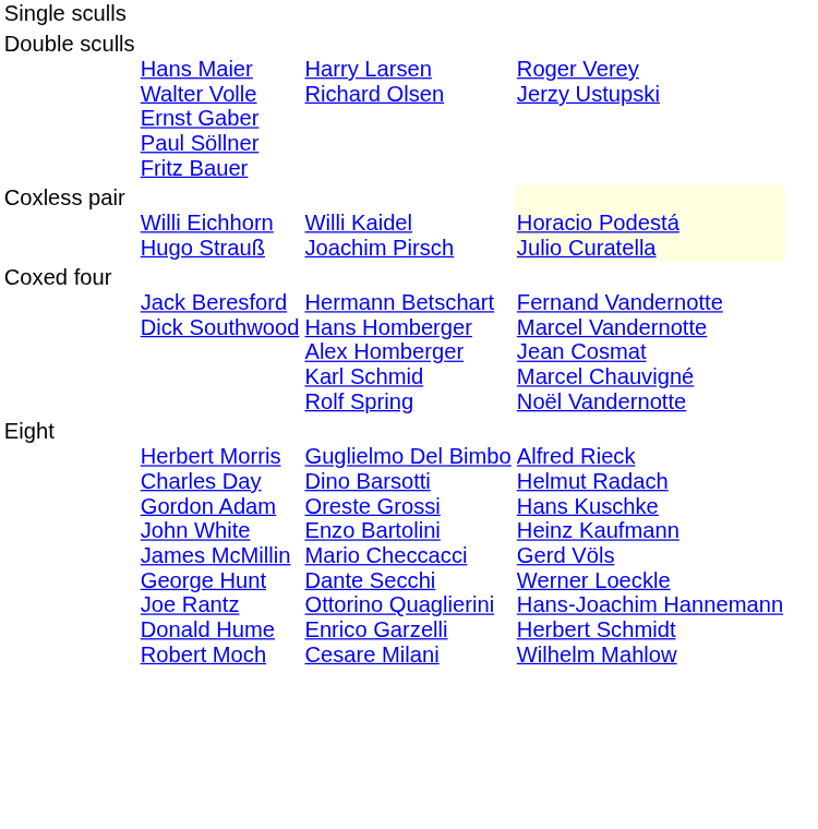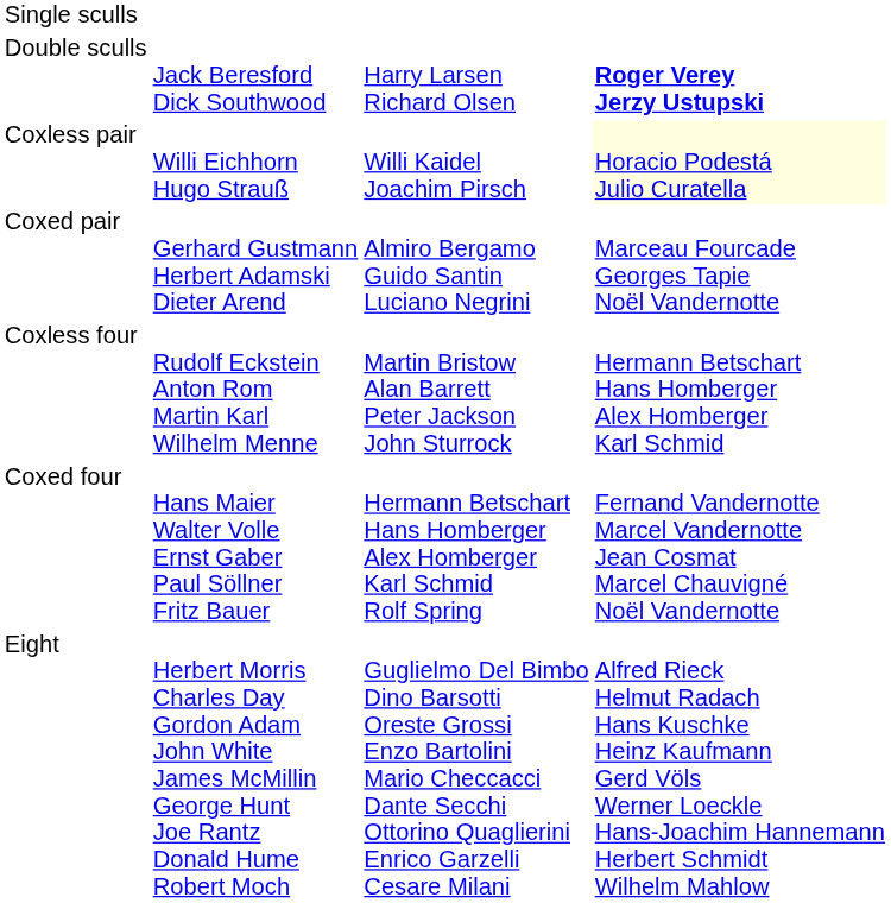 <table>
 <tr valign="top">
 <td>Single sculls<br></td>
 <td></td>
 <td></td>
 <td></td>
 </tr>
 <tr valign="top">
 <td>Double sculls<br></td>
-<td><br><a href='#'>Hans Maier</a><br><a href='#'>Walter Volle</a><br><a href='#'>Ernst Gaber</a><br><a href='#'>Paul Söllner</a><br><a href='#'>Fritz Bauer</a></td>
+<td><br><a href='#'>Jack Beresford</a><br><a href='#'>Dick Southwood</a></td>
 <td><br><a href='#'>Harry Larsen</a><br><a href='#'>Richard Olsen</a></td>
-<td><br><a href='#'>Roger Verey</a><br><a href='#'>Jerzy Ustupski</a></td>
+<td><strong><br><a href='#'>Roger Verey</a><br><a href='#'>Jerzy Ustupski</a></strong></td>
 </tr>
 <tr valign="top">
 <td>Coxless pair<br></td>
 <td><br><a href='#'>Willi Eichhorn</a><br><a href='#'>Hugo Strauß</a></td>
 <td><br><a href='#'>Willi Kaidel</a><br><a href='#'>Joachim Pirsch</a></td>
 <td style="background: lightyellow;"><br><a href='#'>Horacio Podestá</a><br><a href='#'>Julio Curatella</a></td>
 </tr>
 <tr valign="top">
+<td>Coxed pair<br></td>
+<td><br><a href='#'>Gerhard Gustmann</a><br><a href='#'>Herbert Adamski</a><br><a href='#'>Dieter Arend</a></td>
+<td><br><a href='#'>Almiro Bergamo</a><br><a href='#'>Guido Santin</a><br><a href='#'>Luciano Negrini</a></td>
+<td><br><a href='#'>Marceau Fourcade</a><br><a href='#'>Georges Tapie</a><br><a href='#'>Noël Vandernotte</a></td>
+</tr>
+<tr valign="top">
+<td>Coxless four<br></td>
+<td><br><a href='#'>Rudolf Eckstein</a><br><a href='#'>Anton Rom</a><br><a href='#'>Martin Karl</a><br><a href='#'>Wilhelm Menne</a></td>
+<td><br><a href='#'>Martin Bristow</a><br><a href='#'>Alan Barrett</a><br><a href='#'>Peter Jackson</a><br><a href='#'>John Sturrock</a></td>
+<td><br><a href='#'>Hermann Betschart</a><br><a href='#'>Hans Homberger</a><br><a href='#'>Alex Homberger</a><br><a href='#'>Karl Schmid</a></td>
+</tr>
+<tr valign="top">
 <td>Coxed four<br></td>
-<td><br><a href='#'>Jack Beresford</a><br><a href='#'>Dick Southwood</a></td>
+<td><br><a href='#'>Hans Maier</a><br><a href='#'>Walter Volle</a><br><a href='#'>Ernst Gaber</a><br><a href='#'>Paul Söllner</a><br><a href='#'>Fritz Bauer</a></td>
 <td><br><a href='#'>Hermann Betschart</a><br><a href='#'>Hans Homberger</a><br><a href='#'>Alex Homberger</a><br><a href='#'>Karl Schmid</a><br><a href='#'>Rolf Spring</a></td>
 <td><br><a href='#'>Fernand Vandernotte</a><br><a href='#'>Marcel Vandernotte</a><br><a href='#'>Jean Cosmat</a><br><a href='#'>Marcel Chauvigné</a><br><a href='#'>Noël Vandernotte</a></td>
 </tr>
 <tr valign="top">
 <td>Eight<br></td>
 <td><br><a href='#'>Herbert Morris</a><br><a href='#'>Charles Day</a><br><a href='#'>Gordon Adam</a><br><a href='#'>John White</a><br><a href='#'>James McMillin</a><br><a href='#'>George Hunt</a><br><a href='#'>Joe Rantz</a><br><a href='#'>Donald Hume</a><br><a href='#'>Robert Moch</a></td>
 <td><br><a href='#'>Guglielmo Del Bimbo</a><br><a href='#'>Dino Barsotti</a><br><a href='#'>Oreste Grossi</a><br><a href='#'>Enzo Bartolini</a><br><a href='#'>Mario Checcacci</a><br><a href='#'>Dante Secchi</a><br><a href='#'>Ottorino Quaglierini</a><br><a href='#'>Enrico Garzelli</a><br><a href='#'>Cesare Milani</a></td>
 <td><br><a href='#'>Alfred Rieck</a><br><a href='#'>Helmut Radach</a><br><a href='#'>Hans Kuschke</a><br><a href='#'>Heinz Kaufmann</a><br><a href='#'>Gerd Völs</a><br><a href='#'>Werner Loeckle</a><br><a href='#'>Hans-Joachim Hannemann</a><br><a href='#'>Herbert Schmidt</a><br><a href='#'>Wilhelm Mahlow</a></td>
 </tr>
 </table>
